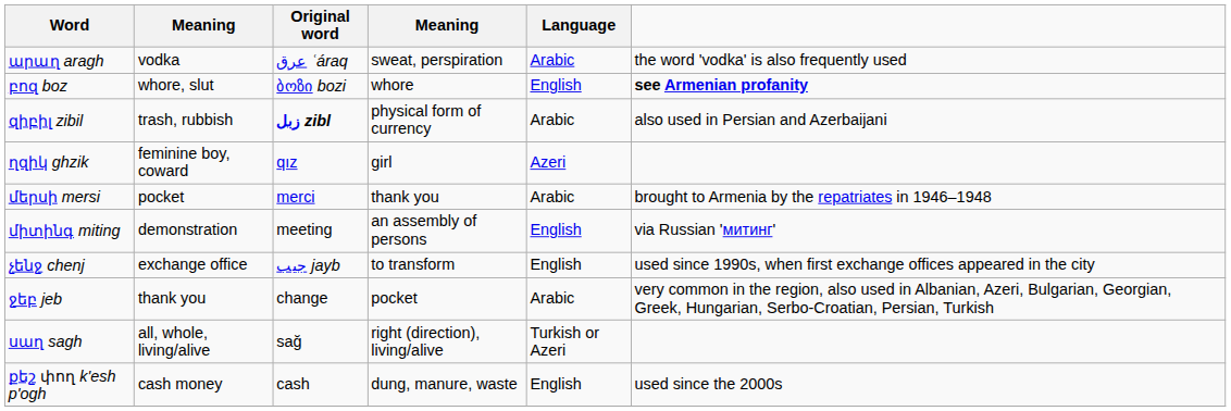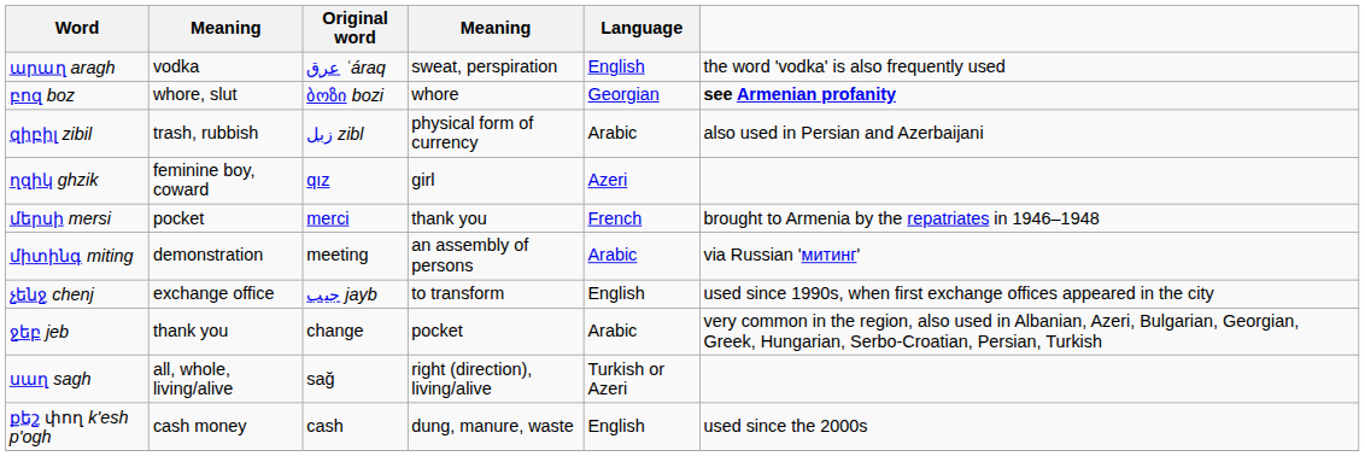 <table class="wikitable sortable">
 <tr>
 <th>Word</th>
 <th>Meaning</th>
 <th>Original word</th>
 <th>Meaning</th>
 <th>Language</th>
 </tr>
 <tr>
 <td><a href='#'>արաղ</a> <em>aragh</em></td>
 <td>vodka</td>
 <td><a href='#'>عرق</a> <em>ʿáraq</em></td>
 <td>sweat, perspiration</td>
-<td><a href='#'>Arabic</a></td>
+<td><a href='#'>English</a></td>
 <td>the word 'vodka' is also frequently used</td>
 </tr>
 <tr>
 <td><a href='#'>բոզ</a> <em>boz</em></td>
 <td>whore, slut</td>
 <td><a href='#'>ბოზი</a> <em>bozi</em></td>
 <td>whore</td>
-<td><a href='#'>English</a></td>
+<td><a href='#'>Georgian</a></td>
 <td><strong>see <a href='#'>Armenian profanity</a></strong></td>
 </tr>
 <tr>
 <td><a href='#'>զիբիլ</a> <em>zibil</em></td>
 <td>trash, rubbish</td>
-<td><strong><a href='#'>زبل</a> <em>zibl</em></strong></td>
+<td><a href='#'>زبل</a> <em>zibl</em></td>
 <td>physical form of currency</td>
 <td>Arabic</td>
 <td>also used in Persian and Azerbaijani</td>
 </tr>
 <tr>
 <td><a href='#'>ղզիկ</a> <em>ghzik</em></td>
 <td>feminine boy, coward</td>
 <td><a href='#'>qız</a> </td>
 <td>girl</td>
 <td><a href='#'>Azeri</a></td>
 </tr>
 <tr>
 <td><a href='#'>մերսի</a> <em>mersi</em></td>
 <td>pocket</td>
 <td><a href='#'>merci</a> </td>
 <td>thank you</td>
-<td>Arabic</td>
+<td><a href='#'>French</a></td>
 <td>brought to Armenia by the <a href='#'>repatriates</a> in 1946–1948</td>
 </tr>
 <tr>
 <td><a href='#'>միտինգ</a> <em>miting</em></td>
 <td>demonstration</td>
 <td>meeting</td>
 <td>an assembly of persons</td>
-<td><a href='#'>English</a></td>
+<td><a href='#'>Arabic</a></td>
 <td>via Russian '<a href='#'>митинг</a>'</td>
 </tr>
 <tr>
 <td><a href='#'>չենջ</a> <em>chenj</em></td>
 <td>exchange office</td>
 <td><a href='#'>جيب</a> <em>jayb</em></td>
 <td>to transform</td>
 <td>English</td>
 <td>used since 1990s, when first exchange offices appeared in the city</td>
 </tr>
 <tr>
 <td><a href='#'>ջեբ</a> <em>jeb</em></td>
 <td>thank you</td>
 <td>change</td>
 <td>pocket</td>
 <td>Arabic</td>
 <td width=600>very common in the region, also used in Albanian, Azeri, Bulgarian, Georgian, Greek, Hungarian, Serbo-Croatian, Persian, Turkish</td>
 </tr>
 <tr>
 <td><a href='#'>սաղ</a> <em>sagh</em></td>
 <td>all, whole, living/alive</td>
 <td>sağ</td>
 <td>right (direction), living/alive</td>
 <td>Turkish or Azeri</td>
 </tr>
 <tr>
 <td><a href='#'>քեշ</a> փող <em>k'esh p'ogh</em></td>
 <td>cash money</td>
 <td>cash</td>
 <td>dung, manure, waste</td>
 <td>English</td>
 <td>used since the 2000s</td>
 </tr>
 <tr>
 </tr>
 </table>
